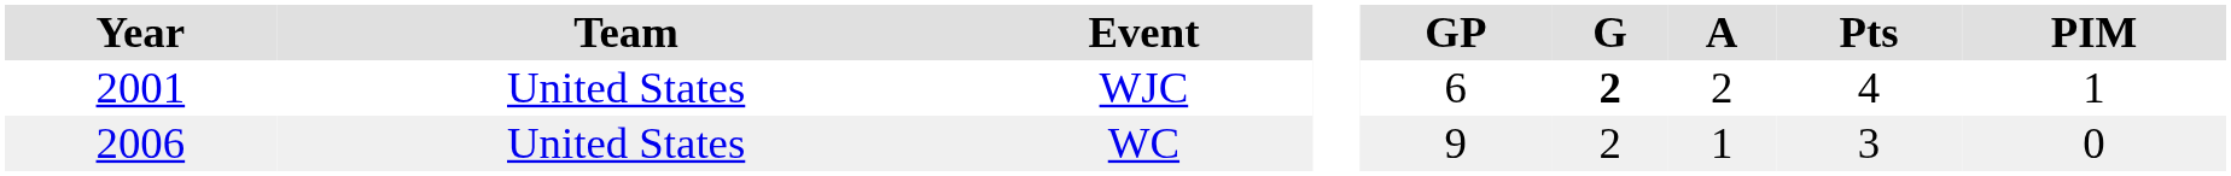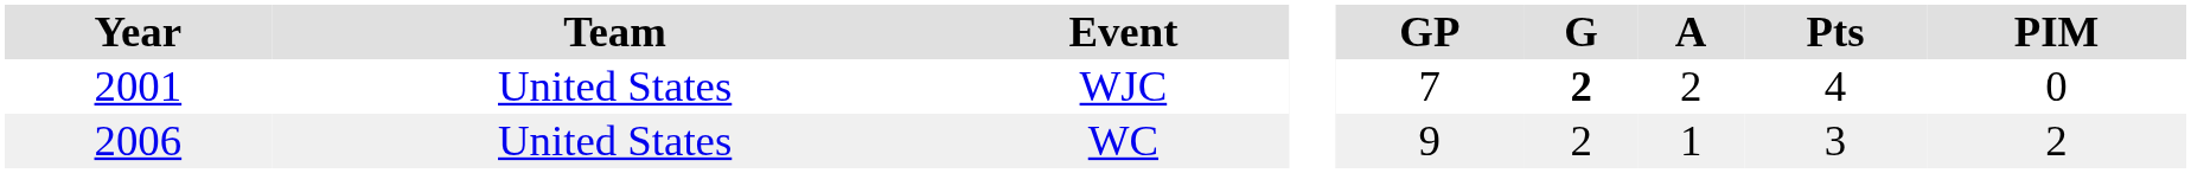 <table border="0" cellpadding="1" cellspacing="0" style="text-align:center; width:50em">
 <tr ALIGN="center" bgcolor="#e0e0e0">
 <th>Year</th>
 <th>Team</th>
 <th>Event</th>
 <th rowspan="99" bgcolor="#ffffff"> </th>
 <th>GP</th>
 <th>G</th>
 <th>A</th>
 <th>Pts</th>
 <th>PIM</th>
 </tr>
 <tr>
 <td><a href='#'>2001</a></td>
 <td><a href='#'>United States</a></td>
 <td><a href='#'>WJC</a></td>
-<td>6</td>
+<td>7</td>
 <td><strong>2</strong></td>
 <td>2</td>
 <td>4</td>
-<td>1</td>
+<td>0</td>
 </tr>
 <tr bgcolor="#f0f0f0">
 <td><a href='#'>2006</a></td>
 <td><a href='#'>United States</a></td>
 <td><a href='#'>WC</a></td>
 <td>9</td>
 <td>2</td>
 <td>1</td>
 <td>3</td>
-<td>0</td>
+<td>2</td>
 </tr>
 </table>
